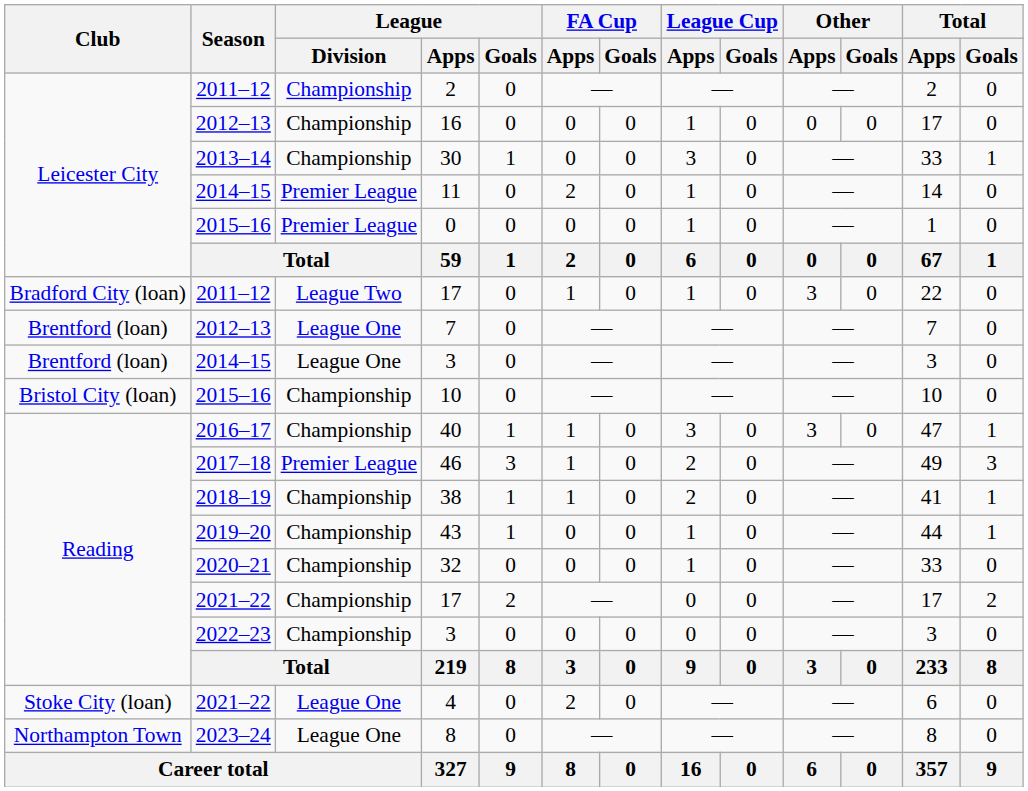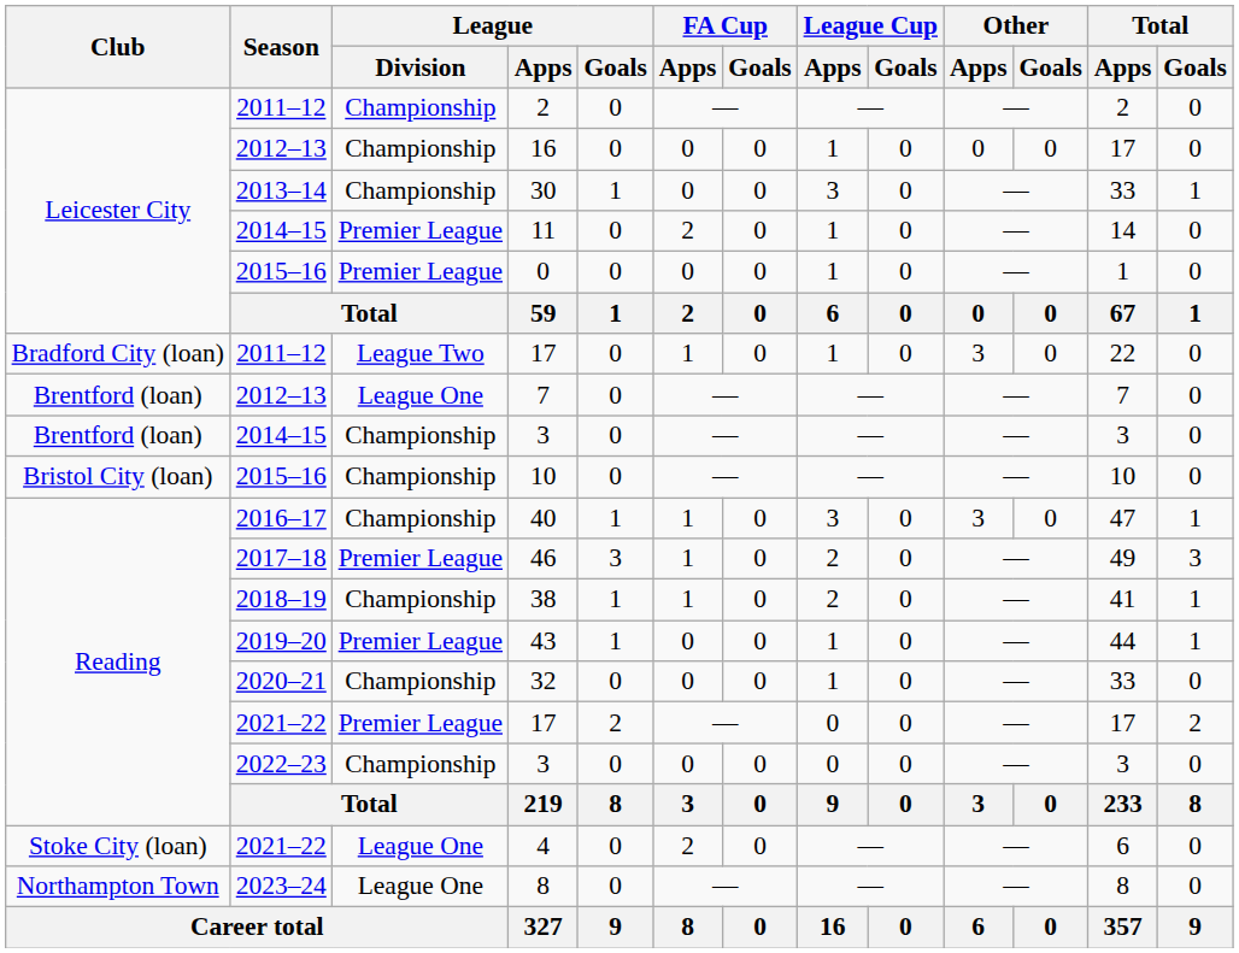 <table class="wikitable" style="text-align:center">
 <tr>
 <th rowspan="2">Club</th>
 <th rowspan="2">Season</th>
 <th colspan="3">League</th>
 <th colspan="2"><a href='#'>FA Cup</a></th>
 <th colspan="2"><a href='#'>League Cup</a></th>
 <th colspan="2">Other</th>
 <th colspan="2">Total</th>
 </tr>
 <tr>
 <th>Division</th>
 <th>Apps</th>
 <th>Goals</th>
 <th>Apps</th>
 <th>Goals</th>
 <th>Apps</th>
 <th>Goals</th>
 <th>Apps</th>
 <th>Goals</th>
 <th>Apps</th>
 <th>Goals</th>
 </tr>
 <tr>
 <td rowspan="6"><a href='#'>Leicester City</a></td>
 <td><a href='#'>2011–12</a></td>
 <td><a href='#'>Championship</a></td>
 <td>2</td>
 <td>0</td>
 <td colspan="2">—</td>
 <td colspan="2">—</td>
 <td colspan="2">—</td>
 <td>2</td>
 <td>0</td>
 </tr>
 <tr>
 <td><a href='#'>2012–13</a></td>
 <td>Championship</td>
 <td>16</td>
 <td>0</td>
 <td>0</td>
 <td>0</td>
 <td>1</td>
 <td>0</td>
 <td>0</td>
 <td>0</td>
 <td>17</td>
 <td>0</td>
 </tr>
 <tr>
 <td><a href='#'>2013–14</a></td>
 <td>Championship</td>
 <td>30</td>
 <td>1</td>
 <td>0</td>
 <td>0</td>
 <td>3</td>
 <td>0</td>
 <td colspan="2">—</td>
 <td>33</td>
 <td>1</td>
 </tr>
 <tr>
 <td><a href='#'>2014–15</a></td>
 <td><a href='#'>Premier League</a></td>
 <td>11</td>
 <td>0</td>
 <td>2</td>
 <td>0</td>
 <td>1</td>
 <td>0</td>
 <td colspan="2">—</td>
 <td>14</td>
 <td>0</td>
 </tr>
 <tr>
 <td><a href='#'>2015–16</a></td>
 <td><a href='#'>Premier League</a></td>
 <td>0</td>
 <td>0</td>
 <td>0</td>
 <td>0</td>
 <td>1</td>
 <td>0</td>
 <td colspan="2">—</td>
 <td>1</td>
 <td>0</td>
 </tr>
 <tr>
 <th colspan="2">Total</th>
 <th>59</th>
 <th>1</th>
 <th>2</th>
 <th>0</th>
 <th>6</th>
 <th>0</th>
 <th>0</th>
 <th>0</th>
 <th>67</th>
 <th>1</th>
 </tr>
 <tr>
 <td><a href='#'>Bradford City</a> (loan)</td>
 <td><a href='#'>2011–12</a></td>
 <td><a href='#'>League Two</a></td>
 <td>17</td>
 <td>0</td>
 <td>1</td>
 <td>0</td>
 <td>1</td>
 <td>0</td>
 <td>3</td>
 <td>0</td>
 <td>22</td>
 <td>0</td>
 </tr>
 <tr>
 <td><a href='#'>Brentford</a> (loan)</td>
 <td><a href='#'>2012–13</a></td>
 <td><a href='#'>League One</a></td>
 <td>7</td>
 <td>0</td>
 <td colspan="2">—</td>
 <td colspan="2">—</td>
 <td colspan="2">—</td>
 <td>7</td>
 <td>0</td>
 </tr>
 <tr>
 <td><a href='#'>Brentford</a> (loan)</td>
 <td><a href='#'>2014–15</a></td>
-<td>League One</td>
+<td>Championship</td>
 <td>3</td>
 <td>0</td>
 <td colspan="2">—</td>
 <td colspan="2">—</td>
 <td colspan="2">—</td>
 <td>3</td>
 <td>0</td>
 </tr>
 <tr>
 <td><a href='#'>Bristol City</a> (loan)</td>
 <td><a href='#'>2015–16</a></td>
 <td>Championship</td>
 <td>10</td>
 <td>0</td>
 <td colspan="2">—</td>
 <td colspan="2">—</td>
 <td colspan="2">—</td>
 <td>10</td>
 <td>0</td>
 </tr>
 <tr>
 <td rowspan="8"><a href='#'>Reading</a></td>
 <td><a href='#'>2016–17</a></td>
 <td>Championship</td>
 <td>40</td>
 <td>1</td>
 <td>1</td>
 <td>0</td>
 <td>3</td>
 <td>0</td>
 <td>3</td>
 <td>0</td>
 <td>47</td>
 <td>1</td>
 </tr>
 <tr>
 <td><a href='#'>2017–18</a></td>
 <td><a href='#'>Premier League</a></td>
 <td>46</td>
 <td>3</td>
 <td>1</td>
 <td>0</td>
 <td>2</td>
 <td>0</td>
 <td colspan="2">—</td>
 <td>49</td>
 <td>3</td>
 </tr>
 <tr>
 <td><a href='#'>2018–19</a></td>
 <td>Championship</td>
 <td>38</td>
 <td>1</td>
 <td>1</td>
 <td>0</td>
 <td>2</td>
 <td>0</td>
 <td colspan="2">—</td>
 <td>41</td>
 <td>1</td>
 </tr>
 <tr>
 <td><a href='#'>2019–20</a></td>
-<td>Championship</td>
+<td><a href='#'>Premier League</a></td>
 <td>43</td>
 <td>1</td>
 <td>0</td>
 <td>0</td>
 <td>1</td>
 <td>0</td>
 <td colspan="2">—</td>
 <td>44</td>
 <td>1</td>
 </tr>
 <tr>
 <td><a href='#'>2020–21</a></td>
 <td>Championship</td>
 <td>32</td>
 <td>0</td>
 <td>0</td>
 <td>0</td>
 <td>1</td>
 <td>0</td>
 <td colspan="2">—</td>
 <td>33</td>
 <td>0</td>
 </tr>
 <tr>
 <td><a href='#'>2021–22</a></td>
-<td>Championship</td>
+<td><a href='#'>Premier League</a></td>
 <td>17</td>
 <td>2</td>
 <td colspan="2">—</td>
 <td>0</td>
 <td>0</td>
 <td colspan="2">—</td>
 <td>17</td>
 <td>2</td>
 </tr>
 <tr>
 <td><a href='#'>2022–23</a></td>
 <td>Championship</td>
 <td>3</td>
 <td>0</td>
 <td>0</td>
 <td>0</td>
 <td>0</td>
 <td>0</td>
 <td colspan="2">—</td>
 <td>3</td>
 <td>0</td>
 </tr>
 <tr>
 <th colspan="2">Total</th>
 <th>219</th>
 <th>8</th>
 <th>3</th>
 <th>0</th>
 <th>9</th>
 <th>0</th>
 <th>3</th>
 <th>0</th>
 <th>233</th>
 <th>8</th>
 </tr>
 <tr>
 <td><a href='#'>Stoke City</a> (loan)</td>
 <td><a href='#'>2021–22</a></td>
 <td><a href='#'>League One</a></td>
 <td>4</td>
 <td>0</td>
 <td>2</td>
 <td>0</td>
 <td colspan="2">—</td>
 <td colspan="2">—</td>
 <td>6</td>
 <td>0</td>
 </tr>
 <tr>
 <td><a href='#'>Northampton Town</a></td>
 <td><a href='#'>2023–24</a></td>
 <td>League One</td>
 <td>8</td>
 <td>0</td>
 <td colspan="2">—</td>
 <td colspan="2">—</td>
 <td colspan="2">—</td>
 <td>8</td>
 <td>0</td>
 </tr>
 <tr>
 <th colspan="3">Career total</th>
 <th>327</th>
 <th>9</th>
 <th>8</th>
 <th>0</th>
 <th>16</th>
 <th>0</th>
 <th>6</th>
 <th>0</th>
 <th>357</th>
 <th>9</th>
 </tr>
 </table>
